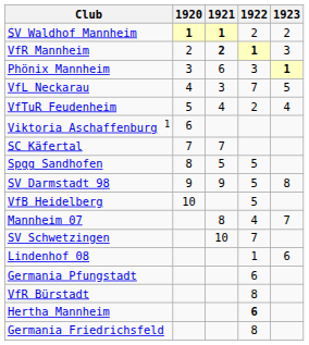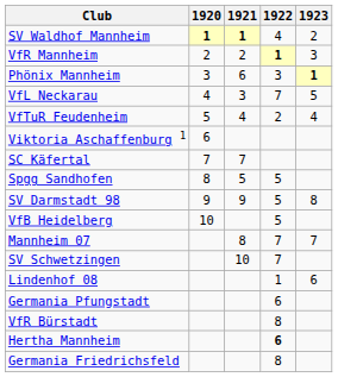 <table class="wikitable">
 <tr>
 <th>Club</th>
 <th>1920</th>
 <th>1921</th>
 <th>1922</th>
 <th>1923</th>
 </tr>
 <tr align="center">
 <td align="left"><a href='#'>SV Waldhof Mannheim</a></td>
 <td style="background:#ffffbf"><strong>1</strong></td>
 <td style="background:#ffffbf"><strong>1</strong></td>
-<td>2</td>
+<td>4</td>
 <td>2</td>
 </tr>
 <tr align="center">
 <td align="left"><a href='#'>VfR Mannheim</a></td>
 <td>2</td>
-<td><strong>2</strong></td>
+<td>2</td>
 <td style="background:#ffffbf"><strong>1</strong></td>
 <td>3</td>
 </tr>
 <tr align="center">
 <td align="left"><a href='#'>Phönix Mannheim</a></td>
 <td>3</td>
 <td>6</td>
 <td>3</td>
 <td style="background:#ffffbf"><strong>1</strong></td>
 </tr>
 <tr align="center">
 <td align="left"><a href='#'>VfL Neckarau</a></td>
 <td>4</td>
 <td>3</td>
 <td>7</td>
 <td>5</td>
 </tr>
 <tr align="center">
 <td align="left"><a href='#'>VfTuR Feudenheim</a></td>
 <td>5</td>
 <td>4</td>
 <td>2</td>
 <td>4</td>
 </tr>
 <tr align="center">
 <td align="left"><a href='#'>Viktoria Aschaffenburg</a> <sup>1</sup></td>
 <td>6</td>
 <td></td>
 <td></td>
 <td></td>
 </tr>
 <tr align="center">
 <td align="left"><a href='#'>SC Käfertal</a></td>
 <td>7</td>
 <td>7</td>
 <td></td>
 <td></td>
 </tr>
 <tr align="center">
 <td align="left"><a href='#'>Spgg Sandhofen</a></td>
 <td>8</td>
 <td>5</td>
 <td>5</td>
 <td></td>
 </tr>
 <tr align="center">
 <td align="left"><a href='#'>SV Darmstadt 98</a></td>
 <td>9</td>
 <td>9</td>
 <td>5</td>
 <td>8</td>
 </tr>
 <tr align="center">
 <td align="left"><a href='#'>VfB Heidelberg</a></td>
 <td>10</td>
 <td></td>
 <td>5</td>
 <td></td>
 </tr>
 <tr align="center">
 <td align="left"><a href='#'>Mannheim 07</a></td>
 <td></td>
 <td>8</td>
-<td>4</td>
+<td>7</td>
 <td>7</td>
 </tr>
 <tr align="center">
 <td align="left"><a href='#'>SV Schwetzingen</a></td>
 <td></td>
 <td>10</td>
 <td>7</td>
 <td></td>
 </tr>
 <tr align="center">
 <td align="left"><a href='#'>Lindenhof 08</a></td>
 <td></td>
 <td></td>
 <td>1</td>
 <td>6</td>
 </tr>
 <tr align="center">
 <td align="left"><a href='#'>Germania Pfungstadt</a></td>
 <td></td>
 <td></td>
 <td>6</td>
 <td></td>
 </tr>
 <tr align="center">
 <td align="left"><a href='#'>VfR Bürstadt</a></td>
 <td></td>
 <td></td>
 <td>8</td>
 <td></td>
 </tr>
 <tr align="center">
 <td align="left"><a href='#'>Hertha Mannheim</a></td>
 <td></td>
 <td></td>
 <td><strong>6</strong></td>
 <td></td>
 </tr>
 <tr align="center">
 <td align="left"><a href='#'>Germania Friedrichsfeld</a></td>
 <td></td>
 <td></td>
 <td>8</td>
 <td></td>
 </tr>
 </table>
